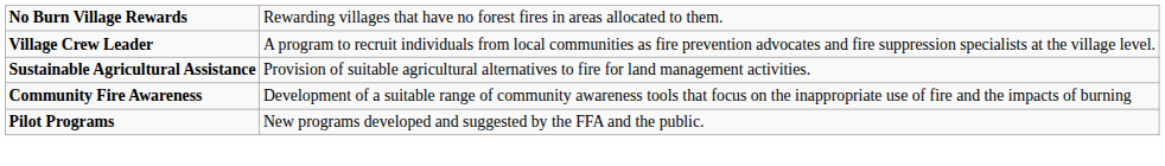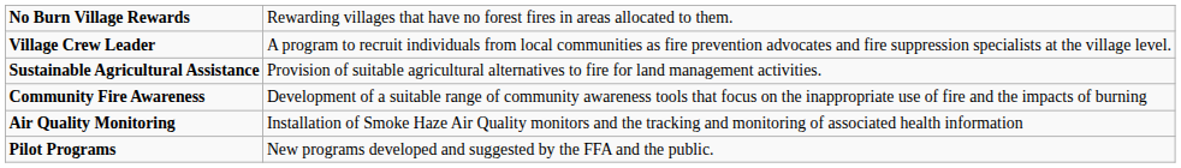 <table class="wikitable">
 <tr>
 <td><strong>No Burn Village Rewards</strong></td>
 <td>Rewarding villages that have no forest fires in areas allocated to them.</td>
 </tr>
 <tr>
 <td><strong>Village Crew Leader</strong></td>
 <td>A program to recruit individuals from local communities as fire prevention advocates and fire suppression specialists at the village level.</td>
 </tr>
 <tr>
 <td><strong>Sustainable Agricultural Assistance</strong></td>
 <td>Provision of suitable agricultural alternatives to fire for land management activities.</td>
 </tr>
 <tr>
 <td><strong>Community Fire Awareness</strong></td>
 <td>Development of a suitable range of community awareness tools that focus on the inappropriate use of fire and the impacts of burning</td>
 </tr>
 <tr>
+<td><strong>Air Quality Monitoring</strong></td>
+<td>Installation of Smoke Haze Air Quality monitors and the tracking and monitoring of associated health information</td>
+</tr>
+<tr>
 <td><strong>Pilot Programs</strong></td>
 <td>New programs developed and suggested by the FFA and the public.</td>
 </tr>
 </table>
